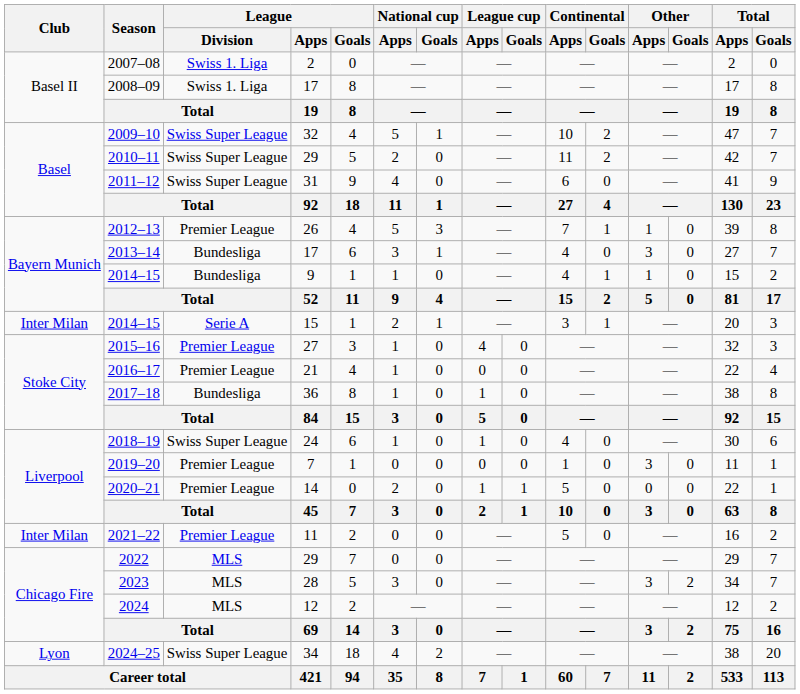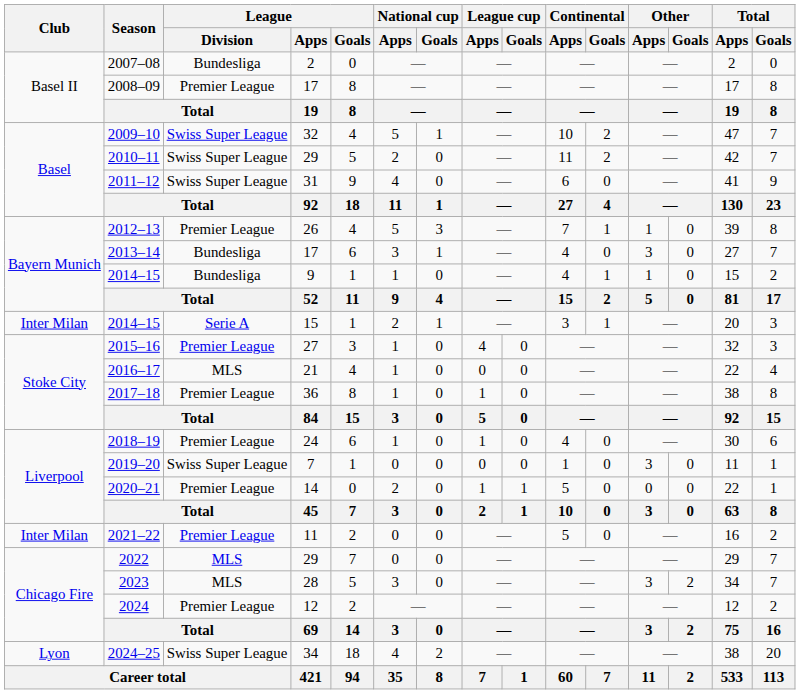 <table class="wikitable" style="text-align:center">
 <tr>
 <th rowspan="2">Club</th>
 <th rowspan="2">Season</th>
 <th colspan="3">League</th>
 <th colspan="2">National cup</th>
 <th colspan="2">League cup</th>
 <th colspan="2">Continental</th>
 <th colspan="2">Other</th>
 <th colspan="2">Total</th>
 </tr>
 <tr>
 <th>Division</th>
 <th>Apps</th>
 <th>Goals</th>
 <th>Apps</th>
 <th>Goals</th>
 <th>Apps</th>
 <th>Goals</th>
 <th>Apps</th>
 <th>Goals</th>
 <th>Apps</th>
 <th>Goals</th>
 <th>Apps</th>
 <th>Goals</th>
 </tr>
 <tr>
 <td rowspan="3">Basel II</td>
 <td>2007–08</td>
-<td><a href='#'>Swiss 1. Liga</a></td>
+<td>Bundesliga</td>
 <td>2</td>
 <td>0</td>
 <td colspan="2">—</td>
 <td colspan="2">—</td>
 <td colspan="2">—</td>
 <td colspan="2">—</td>
 <td>2</td>
 <td>0</td>
 </tr>
 <tr>
 <td>2008–09</td>
-<td>Swiss 1. Liga</td>
+<td>Premier League</td>
 <td>17</td>
 <td>8</td>
 <td colspan="2">—</td>
 <td colspan="2">—</td>
 <td colspan="2">—</td>
 <td colspan="2">—</td>
 <td>17</td>
 <td>8</td>
 </tr>
 <tr>
 <th colspan="2">Total</th>
 <th>19</th>
 <th>8</th>
 <th colspan="2">—</th>
 <th colspan="2">—</th>
 <th colspan="2">—</th>
 <th colspan="2">—</th>
 <th>19</th>
 <th>8</th>
 </tr>
 <tr>
 <td rowspan="4"><a href='#'>Basel</a></td>
 <td><a href='#'>2009–10</a></td>
 <td><a href='#'>Swiss Super League</a></td>
 <td>32</td>
 <td>4</td>
 <td>5</td>
 <td>1</td>
 <td colspan="2">—</td>
 <td>10</td>
 <td>2</td>
 <td colspan="2">—</td>
 <td>47</td>
 <td>7</td>
 </tr>
 <tr>
 <td><a href='#'>2010–11</a></td>
 <td>Swiss Super League</td>
 <td>29</td>
 <td>5</td>
 <td>2</td>
 <td>0</td>
 <td colspan="2">—</td>
 <td>11</td>
 <td>2</td>
 <td colspan="2">—</td>
 <td>42</td>
 <td>7</td>
 </tr>
 <tr>
 <td><a href='#'>2011–12</a></td>
 <td>Swiss Super League</td>
 <td>31</td>
 <td>9</td>
 <td>4</td>
 <td>0</td>
 <td colspan="2">—</td>
 <td>6</td>
 <td>0</td>
 <td colspan="2">—</td>
 <td>41</td>
 <td>9</td>
 </tr>
 <tr>
 <th Colspan="2">Total</th>
 <th>92</th>
 <th>18</th>
 <th>11</th>
 <th>1</th>
 <th colspan="2">—</th>
 <th>27</th>
 <th>4</th>
 <th colspan="2">—</th>
 <th>130</th>
 <th>23</th>
 </tr>
 <tr>
 <td rowspan="4"><a href='#'>Bayern Munich</a></td>
 <td><a href='#'>2012–13</a></td>
 <td>Premier League</td>
 <td>26</td>
 <td>4</td>
 <td>5</td>
 <td>3</td>
 <td colspan="2">—</td>
 <td>7</td>
 <td>1</td>
 <td>1</td>
 <td>0</td>
 <td>39</td>
 <td>8</td>
 </tr>
 <tr>
 <td><a href='#'>2013–14</a></td>
 <td>Bundesliga</td>
 <td>17</td>
 <td>6</td>
 <td>3</td>
 <td>1</td>
 <td colspan="2">—</td>
 <td>4</td>
 <td>0</td>
 <td>3</td>
 <td>0</td>
 <td>27</td>
 <td>7</td>
 </tr>
 <tr>
 <td><a href='#'>2014–15</a></td>
 <td>Bundesliga</td>
 <td>9</td>
 <td>1</td>
 <td>1</td>
 <td>0</td>
 <td colspan="2">—</td>
 <td>4</td>
 <td>1</td>
 <td>1</td>
 <td>0</td>
 <td>15</td>
 <td>2</td>
 </tr>
 <tr>
 <th Colspan="2">Total</th>
 <th>52</th>
 <th>11</th>
 <th>9</th>
 <th>4</th>
 <th colspan="2">—</th>
 <th>15</th>
 <th>2</th>
 <th>5</th>
 <th>0</th>
 <th>81</th>
 <th>17</th>
 </tr>
 <tr>
 <td><a href='#'>Inter Milan</a></td>
 <td><a href='#'>2014–15</a></td>
 <td><a href='#'>Serie A</a></td>
 <td>15</td>
 <td>1</td>
 <td>2</td>
 <td>1</td>
 <td colspan="2">—</td>
 <td>3</td>
 <td>1</td>
 <td colspan="2">—</td>
 <td>20</td>
 <td>3</td>
 </tr>
 <tr>
 <td rowspan="4"><a href='#'>Stoke City</a></td>
 <td><a href='#'>2015–16</a></td>
 <td><a href='#'>Premier League</a></td>
 <td>27</td>
 <td>3</td>
 <td>1</td>
 <td>0</td>
 <td>4</td>
 <td>0</td>
 <td colspan="2">—</td>
 <td colspan="2">—</td>
 <td>32</td>
 <td>3</td>
 </tr>
 <tr>
 <td><a href='#'>2016–17</a></td>
-<td>Premier League</td>
+<td>MLS</td>
 <td>21</td>
 <td>4</td>
 <td>1</td>
 <td>0</td>
 <td>0</td>
 <td>0</td>
 <td colspan="2">—</td>
 <td colspan="2">—</td>
 <td>22</td>
 <td>4</td>
 </tr>
 <tr>
 <td><a href='#'>2017–18</a></td>
-<td>Bundesliga</td>
+<td>Premier League</td>
 <td>36</td>
 <td>8</td>
 <td>1</td>
 <td>0</td>
 <td>1</td>
 <td>0</td>
 <td colspan="2">—</td>
 <td colspan="2">—</td>
 <td>38</td>
 <td>8</td>
 </tr>
 <tr>
 <th colspan="2">Total</th>
 <th>84</th>
 <th>15</th>
 <th>3</th>
 <th>0</th>
 <th>5</th>
 <th>0</th>
 <th colspan="2">—</th>
 <th colspan="2">—</th>
 <th>92</th>
 <th>15</th>
 </tr>
 <tr>
 <td rowspan="4"><a href='#'>Liverpool</a></td>
 <td><a href='#'>2018–19</a></td>
-<td>Swiss Super League</td>
+<td>Premier League</td>
 <td>24</td>
 <td>6</td>
 <td>1</td>
 <td>0</td>
 <td>1</td>
 <td>0</td>
 <td>4</td>
 <td>0</td>
 <td colspan="2">—</td>
 <td>30</td>
 <td>6</td>
 </tr>
 <tr>
 <td><a href='#'>2019–20</a></td>
-<td>Premier League</td>
+<td>Swiss Super League</td>
 <td>7</td>
 <td>1</td>
 <td>0</td>
 <td>0</td>
 <td>0</td>
 <td>0</td>
 <td>1</td>
 <td>0</td>
 <td>3</td>
 <td>0</td>
 <td>11</td>
 <td>1</td>
 </tr>
 <tr>
 <td><a href='#'>2020–21</a></td>
 <td>Premier League</td>
 <td>14</td>
 <td>0</td>
 <td>2</td>
 <td>0</td>
 <td>1</td>
 <td>1</td>
 <td>5</td>
 <td>0</td>
 <td>0</td>
 <td>0</td>
 <td>22</td>
 <td>1</td>
 </tr>
 <tr>
 <th colspan="2">Total</th>
 <th>45</th>
 <th>7</th>
 <th>3</th>
 <th>0</th>
 <th>2</th>
 <th>1</th>
 <th>10</th>
 <th>0</th>
 <th>3</th>
 <th>0</th>
 <th>63</th>
 <th>8</th>
 </tr>
 <tr>
 <td><a href='#'>Inter Milan</a></td>
 <td><a href='#'>2021–22</a></td>
 <td><a href='#'>Premier League</a></td>
 <td>11</td>
 <td>2</td>
 <td>0</td>
 <td>0</td>
 <td colspan="2">—</td>
 <td>5</td>
 <td>0</td>
 <td colspan="2">—</td>
 <td>16</td>
 <td>2</td>
 </tr>
 <tr>
 <td rowspan="4"><a href='#'>Chicago Fire</a></td>
 <td><a href='#'>2022</a></td>
 <td><a href='#'>MLS</a></td>
 <td>29</td>
 <td>7</td>
 <td>0</td>
 <td>0</td>
 <td colspan="2">—</td>
 <td colspan="2">—</td>
 <td colspan="2">—</td>
 <td>29</td>
 <td>7</td>
 </tr>
 <tr>
 <td><a href='#'>2023</a></td>
 <td>MLS</td>
 <td>28</td>
 <td>5</td>
 <td>3</td>
 <td>0</td>
 <td colspan="2">—</td>
 <td colspan="2">—</td>
 <td>3</td>
 <td>2</td>
 <td>34</td>
 <td>7</td>
 </tr>
 <tr>
 <td><a href='#'>2024</a></td>
-<td>MLS</td>
+<td>Premier League</td>
 <td>12</td>
 <td>2</td>
 <td colspan="2">—</td>
 <td colspan="2">—</td>
 <td colspan="2">—</td>
 <td colspan="2">—</td>
 <td>12</td>
 <td>2</td>
 </tr>
 <tr>
 <th colspan="2">Total</th>
 <th>69</th>
 <th>14</th>
 <th>3</th>
 <th>0</th>
 <th colspan="2">—</th>
 <th colspan="2">—</th>
 <th>3</th>
 <th>2</th>
 <th>75</th>
 <th>16</th>
 </tr>
 <tr>
 <td><a href='#'>Lyon</a></td>
 <td><a href='#'>2024–25</a></td>
 <td>Swiss Super League</td>
 <td>34</td>
 <td>18</td>
 <td>4</td>
 <td>2</td>
 <td colspan="2">—</td>
 <td colspan="2">—</td>
 <td colspan="2">—</td>
 <td>38</td>
 <td>20</td>
 </tr>
 <tr>
 <th colspan="3">Career total</th>
 <th>421</th>
 <th>94</th>
 <th>35</th>
 <th>8</th>
 <th>7</th>
 <th>1</th>
 <th>60</th>
 <th>7</th>
 <th>11</th>
 <th>2</th>
 <th>533</th>
 <th>113</th>
 </tr>
 </table>
